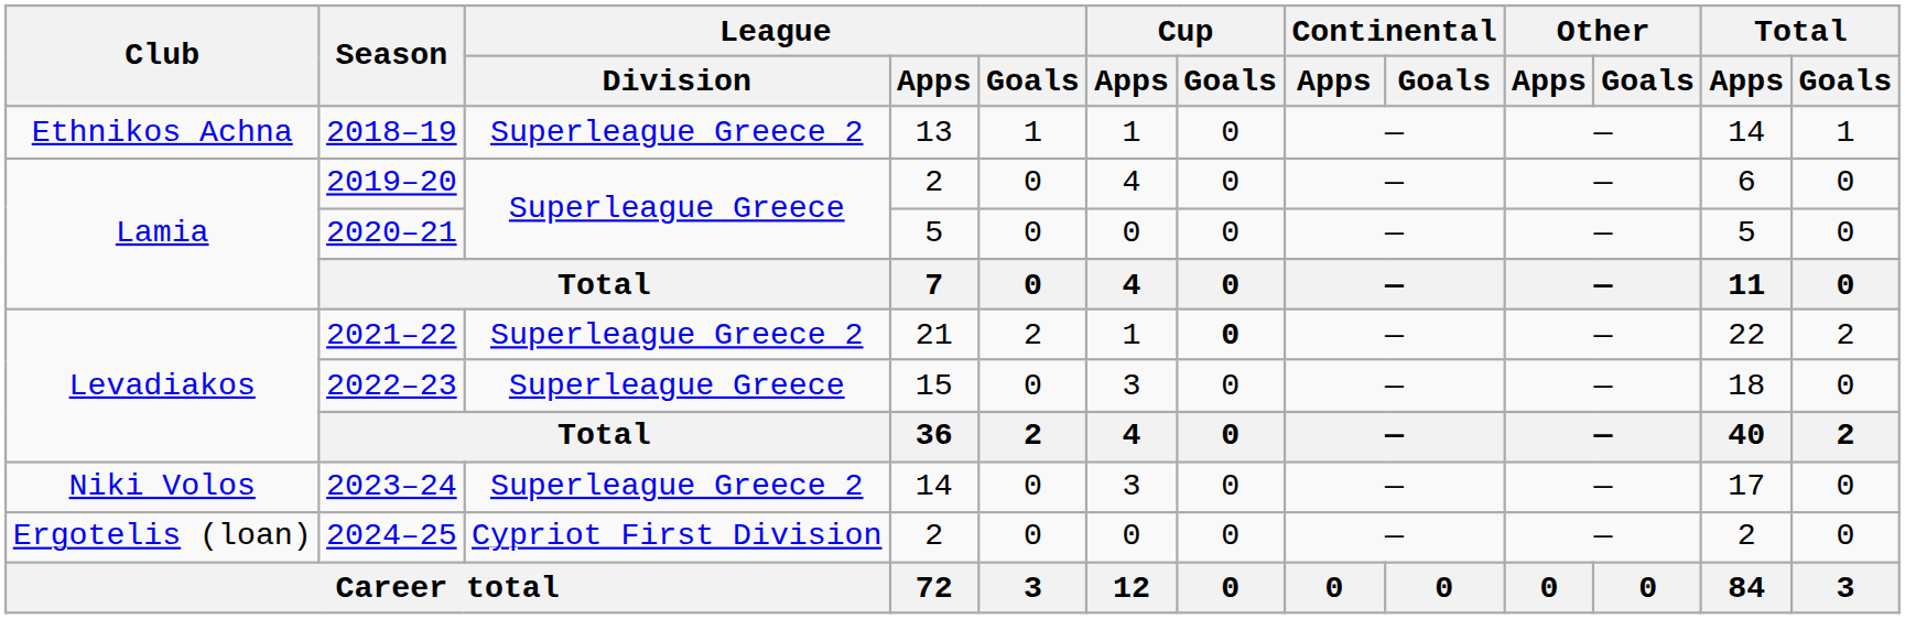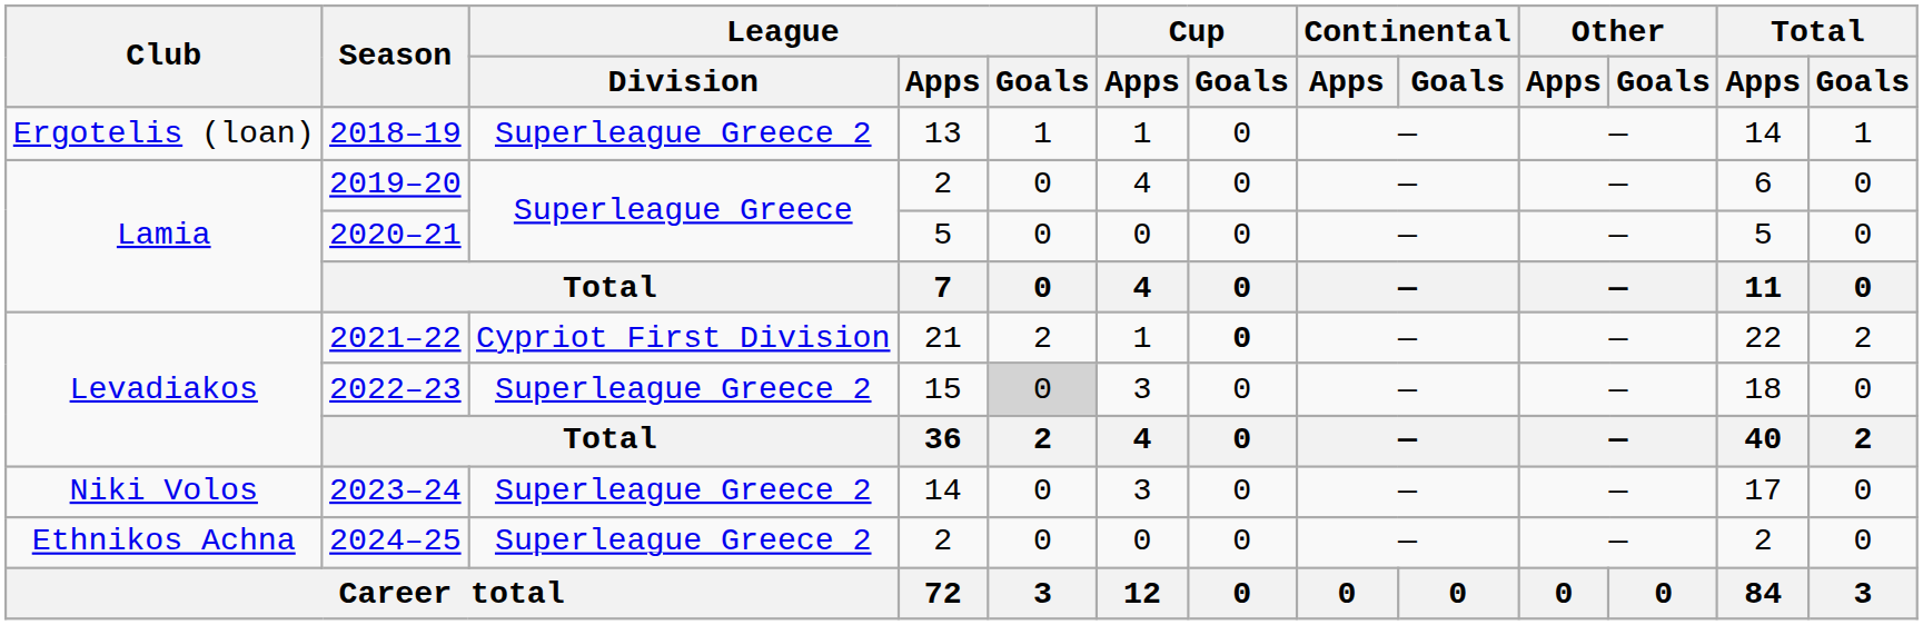 <table class="wikitable" style="text-align: center">
 <tr>
 <th rowspan="2">Club</th>
 <th rowspan="2">Season</th>
 <th colspan="3">League</th>
 <th colspan="2">Cup</th>
 <th colspan="2">Continental</th>
 <th colspan="2">Other</th>
 <th colspan="2">Total</th>
 </tr>
 <tr>
 <th>Division</th>
 <th>Apps</th>
 <th>Goals</th>
 <th>Apps</th>
 <th>Goals</th>
 <th>Apps</th>
 <th>Goals</th>
 <th>Apps</th>
 <th>Goals</th>
 <th>Apps</th>
 <th>Goals</th>
 </tr>
 <tr>
-<td><a href='#'>Ethnikos Achna</a></td>
+<td><a href='#'>Ergotelis</a> (loan)</td>
 <td><a href='#'>2018–19</a></td>
 <td><a href='#'>Superleague Greece 2</a></td>
 <td>13</td>
 <td>1</td>
 <td>1</td>
 <td>0</td>
 <td colspan="2">—</td>
 <td colspan="2">—</td>
 <td>14</td>
 <td>1</td>
 </tr>
 <tr>
 <td rowspan="3"><a href='#'>Lamia</a></td>
 <td><a href='#'>2019–20</a></td>
 <td rowspan="2"><a href='#'>Superleague Greece</a></td>
 <td>2</td>
 <td>0</td>
 <td>4</td>
 <td>0</td>
 <td colspan="2">—</td>
 <td colspan="2">—</td>
 <td>6</td>
 <td>0</td>
 </tr>
 <tr>
 <td><a href='#'>2020–21</a></td>
 <td>5</td>
 <td>0</td>
 <td>0</td>
 <td>0</td>
 <td colspan="2">—</td>
 <td colspan="2">—</td>
 <td>5</td>
 <td>0</td>
 </tr>
 <tr>
 <th colspan="2">Total</th>
 <th>7</th>
 <th>0</th>
 <th>4</th>
 <th>0</th>
 <th colspan="2">—</th>
 <th colspan="2">—</th>
 <th>11</th>
 <th>0</th>
 </tr>
 <tr>
 <td rowspan="3"><a href='#'>Levadiakos</a></td>
 <td><a href='#'>2021–22</a></td>
-<td><a href='#'>Superleague Greece 2</a></td>
+<td><a href='#'>Cypriot First Division</a></td>
 <td>21</td>
 <td>2</td>
 <td>1</td>
 <td><strong>0</strong></td>
 <td colspan="2">—</td>
 <td colspan="2">—</td>
 <td>22</td>
 <td>2</td>
 </tr>
 <tr>
 <td><a href='#'>2022–23</a></td>
-<td><a href='#'>Superleague Greece</a></td>
+<td><a href='#'>Superleague Greece 2</a></td>
 <td>15</td>
-<td>0</td>
+<td style="background: lightgrey;">0</td>
 <td>3</td>
 <td>0</td>
 <td colspan="2">—</td>
 <td colspan="2">—</td>
 <td>18</td>
 <td>0</td>
 </tr>
 <tr>
 <th colspan="2">Total</th>
 <th>36</th>
 <th>2</th>
 <th>4</th>
 <th>0</th>
 <th colspan="2">—</th>
 <th colspan="2">—</th>
 <th>40</th>
 <th>2</th>
 </tr>
 <tr>
 <td><a href='#'>Niki Volos</a></td>
 <td><a href='#'>2023–24</a></td>
 <td><a href='#'>Superleague Greece 2</a></td>
 <td>14</td>
 <td>0</td>
 <td>3</td>
 <td>0</td>
 <td colspan="2">—</td>
 <td colspan="2">—</td>
 <td>17</td>
 <td>0</td>
 </tr>
 <tr>
-<td><a href='#'>Ergotelis</a> (loan)</td>
+<td><a href='#'>Ethnikos Achna</a></td>
 <td><a href='#'>2024–25</a></td>
-<td><a href='#'>Cypriot First Division</a></td>
+<td><a href='#'>Superleague Greece 2</a></td>
 <td>2</td>
 <td>0</td>
 <td>0</td>
 <td>0</td>
 <td colspan="2">—</td>
 <td colspan="2">—</td>
 <td>2</td>
 <td>0</td>
 </tr>
 <tr>
 <th colspan="3">Career total</th>
 <th>72</th>
 <th>3</th>
 <th>12</th>
 <th>0</th>
 <th>0</th>
 <th>0</th>
 <th>0</th>
 <th>0</th>
 <th>84</th>
 <th>3</th>
 </tr>
 </table>
